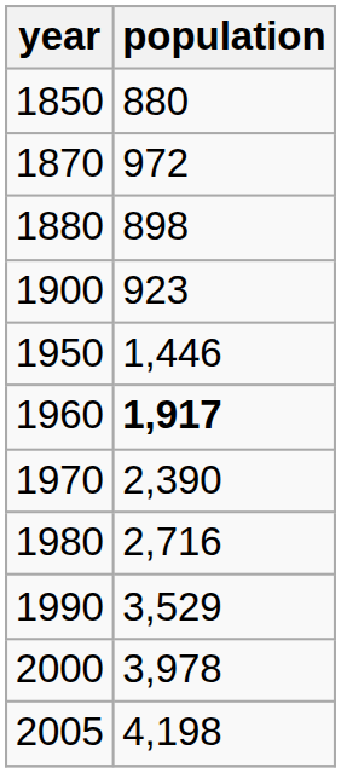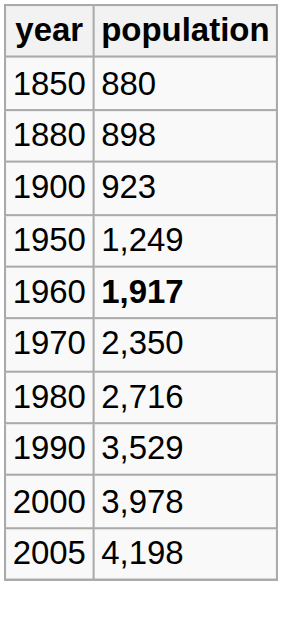 <table class="wikitable">
 <tr>
 <th>year</th>
 <th>population</th>
 </tr>
 <tr>
 <td>1850</td>
 <td>880</td>
-</tr>
-<tr>
-<td>1870</td>
-<td>972</td>
 </tr>
 <tr>
 <td>1880</td>
 <td>898</td>
 </tr>
 <tr>
 <td>1900</td>
 <td>923</td>
 </tr>
 <tr>
 <td>1950</td>
-<td>1,446</td>
+<td>1,249</td>
 </tr>
 <tr>
 <td>1960</td>
 <td><strong>1,917</strong></td>
 </tr>
 <tr>
 <td>1970</td>
-<td>2,390</td>
+<td>2,350</td>
 </tr>
 <tr>
 <td>1980</td>
 <td>2,716</td>
 </tr>
 <tr>
 <td>1990</td>
 <td>3,529</td>
 </tr>
 <tr>
 <td>2000</td>
 <td>3,978</td>
 </tr>
 <tr>
 <td>2005</td>
 <td>4,198</td>
 </tr>
 <tr>
 </tr>
 </table>
